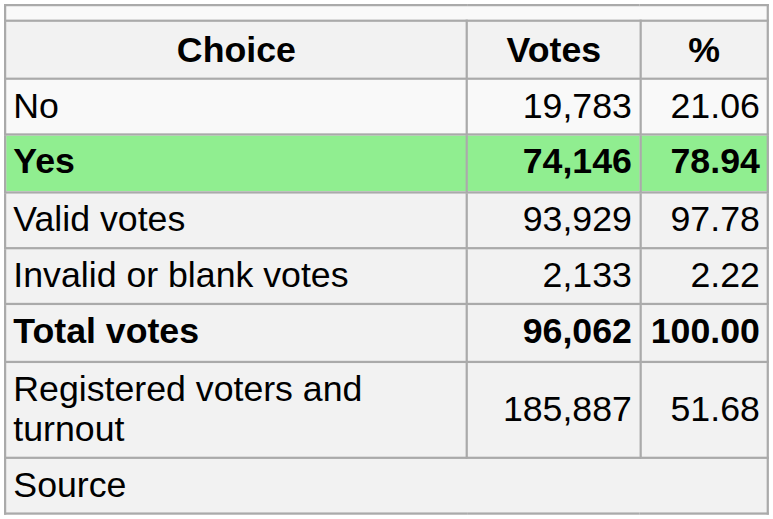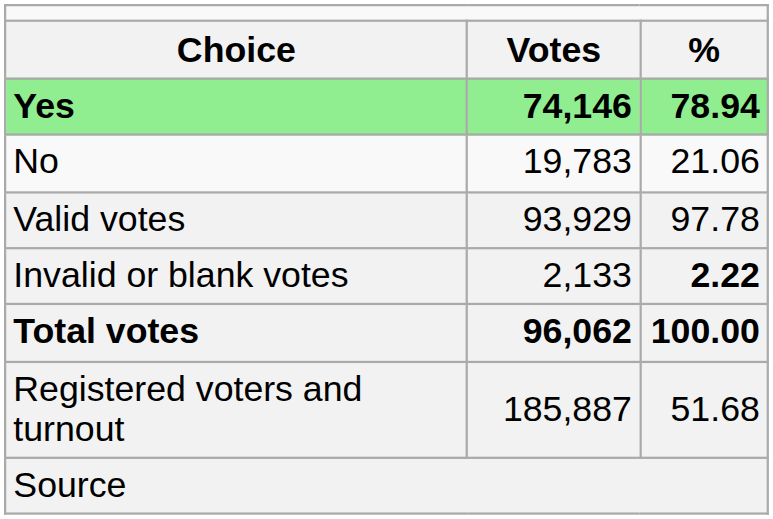 <table class="wikitable" style="text-align:right;">
 <tr>
 <td colspan="3" align="center"></td>
 </tr>
 <tr>
 <th style="width:200px;">Choice</th>
 <th style="width:70px;">Votes</th>
 <th style="width:50px;">%</th>
 </tr>
+<tr style="background:lightgreen;">
+<td align="left"> <strong>Yes</strong></td>
+<td><strong>74,146</strong></td>
+<td><strong>78.94</strong></td>
+</tr>
 <tr>
 <td align="left">No</td>
 <td>19,783</td>
 <td>21.06</td>
-</tr>
-<tr style="background:lightgreen;">
-<td align="left"> <strong>Yes</strong></td>
-<td><strong>74,146</strong></td>
-<td><strong>78.94</strong></td>
 </tr>
 <tr style="background-color:#F2F2F2">
 <td align="left">Valid votes</td>
 <td>93,929</td>
 <td>97.78</td>
 </tr>
 <tr style="background-color:#F2F2F2">
 <td align="left">Invalid or blank votes</td>
 <td>2,133</td>
-<td>2.22</td>
+<td><strong>2.22</strong></td>
 </tr>
 <tr style="background-color:#F2F2F2">
 <td align="left"><strong>Total votes</strong></td>
 <td><strong>96,062</strong></td>
 <td><strong>100.00</strong></td>
 </tr>
 <tr style="background-color:#F2F2F2">
 <td align="left">Registered voters and turnout</td>
 <td>185,887</td>
 <td>51.68</td>
 </tr>
 <tr style="background-color:#F2F2F2">
 <td colspan="3" align="left">Source</td>
 </tr>
 </table>
